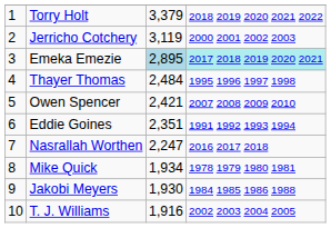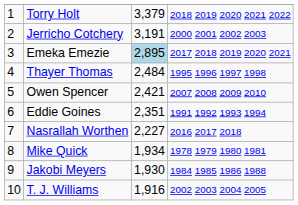 <table class="wikitable">
 <tr>
 </tr>
 <tr>
 <td>1</td>
 <td><a href='#'>Torry Holt</a></td>
 <td>3,379</td>
 <td style="font-size:80%;"><a href='#'>2018</a> <a href='#'>2019</a> <a href='#'>2020</a> <a href='#'>2021</a> <a href='#'>2022</a></td>
 </tr>
 <tr>
 <td>2</td>
 <td><a href='#'>Jerricho Cotchery</a></td>
-<td>3,119</td>
+<td>3,191</td>
 <td style="font-size:80%;"><a href='#'>2000</a> <a href='#'>2001</a> <a href='#'>2002</a> <a href='#'>2003</a></td>
 </tr>
 <tr>
 <td>3</td>
 <td>Emeka Emezie</td>
 <td style="background: lightblue;">2,895</td>
-<td style="background: paleturquoise; font-size:80%;"><a href='#'>2017</a> <a href='#'>2018</a> <a href='#'>2019</a> <a href='#'>2020</a> <a href='#'>2021</a></td>
+<td style="font-size:80%;"><a href='#'>2017</a> <a href='#'>2018</a> <a href='#'>2019</a> <a href='#'>2020</a> <a href='#'>2021</a></td>
 </tr>
 <tr>
 <td>4</td>
 <td><a href='#'>Thayer Thomas</a></td>
 <td>2,484</td>
 <td style="font-size:80%;"><a href='#'>1995</a> <a href='#'>1996</a> <a href='#'>1997</a> <a href='#'>1998</a></td>
 </tr>
 <tr>
 <td>5</td>
 <td>Owen Spencer</td>
 <td>2,421</td>
 <td style="font-size:80%;"><a href='#'>2007</a> <a href='#'>2008</a> <a href='#'>2009</a> <a href='#'>2010</a></td>
 </tr>
 <tr>
 <td>6</td>
 <td>Eddie Goines</td>
 <td>2,351</td>
 <td style="font-size:80%;"><a href='#'>1991</a> <a href='#'>1992</a> <a href='#'>1993</a> <a href='#'>1994</a></td>
 </tr>
 <tr>
 <td>7</td>
 <td><a href='#'>Nasrallah Worthen</a></td>
-<td>2,247</td>
+<td>2,227</td>
 <td style="font-size:80%;"><a href='#'>2016</a> <a href='#'>2017</a> <a href='#'>2018</a></td>
 </tr>
 <tr>
 <td>8</td>
 <td><a href='#'>Mike Quick</a></td>
 <td>1,934</td>
 <td style="font-size:80%;"><a href='#'>1978</a> <a href='#'>1979</a> <a href='#'>1980</a> <a href='#'>1981</a></td>
 </tr>
 <tr>
 <td>9</td>
 <td><a href='#'>Jakobi Meyers</a></td>
 <td>1,930</td>
 <td style="font-size:80%;"><a href='#'>1984</a> <a href='#'>1985</a> <a href='#'>1986</a> <a href='#'>1988</a></td>
 </tr>
 <tr>
 <td>10</td>
 <td><a href='#'>T. J. Williams</a></td>
 <td>1,916</td>
 <td style="font-size:80%;"><a href='#'>2002</a> <a href='#'>2003</a> <a href='#'>2004</a> <a href='#'>2005</a></td>
 </tr>
 </table>
